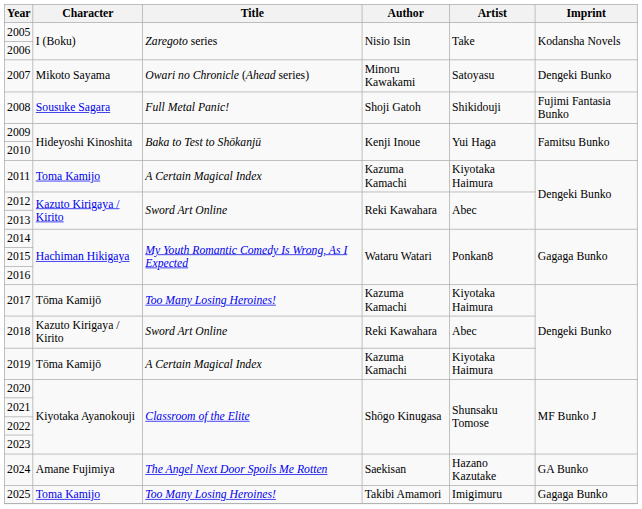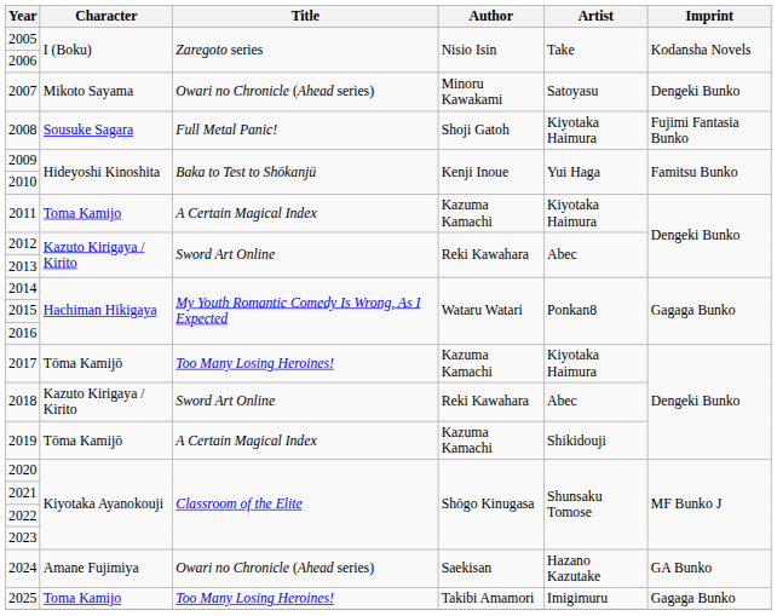 <table class="wikitable">
 <tr>
 <th>Year</th>
 <th>Character</th>
 <th>Title</th>
 <th>Author</th>
 <th>Artist</th>
 <th>Imprint</th>
 </tr>
 <tr>
 <td align="center">2005</td>
 <td rowspan="2">I (Boku)</td>
 <td rowspan="2"><em>Zaregoto</em> series</td>
 <td rowspan="2">Nisio Isin</td>
 <td rowspan="2">Take</td>
 <td rowspan="2">Kodansha Novels</td>
 </tr>
 <tr>
 <td align="center">2006</td>
 </tr>
 <tr>
 <td align="center">2007</td>
 <td>Mikoto Sayama</td>
 <td><em>Owari no Chronicle</em> (<em>Ahead</em> series)</td>
 <td>Minoru Kawakami</td>
 <td>Satoyasu</td>
 <td>Dengeki Bunko</td>
 </tr>
 <tr>
 <td align="center">2008</td>
 <td><a href='#'>Sousuke Sagara</a></td>
 <td><em>Full Metal Panic!</em></td>
 <td>Shoji Gatoh</td>
-<td>Shikidouji</td>
+<td>Kiyotaka Haimura</td>
 <td>Fujimi Fantasia Bunko</td>
 </tr>
 <tr>
 <td align="center">2009</td>
 <td rowspan="2">Hideyoshi Kinoshita</td>
 <td rowspan="2"><em>Baka to Test to Shōkanjū</em></td>
 <td rowspan="2">Kenji Inoue</td>
 <td rowspan="2">Yui Haga</td>
 <td rowspan="2">Famitsu Bunko</td>
 </tr>
 <tr>
 <td align="center">2010</td>
 </tr>
 <tr>
 <td align="center">2011</td>
 <td><a href='#'>Toma Kamijo</a></td>
 <td><em>A Certain Magical Index</em></td>
 <td>Kazuma Kamachi</td>
 <td>Kiyotaka Haimura</td>
 <td rowspan="3">Dengeki Bunko</td>
 </tr>
 <tr>
 <td align="center">2012</td>
 <td rowspan="2"><a href='#'>Kazuto Kirigaya / Kirito</a></td>
 <td rowspan="2"><em>Sword Art Online</em></td>
 <td rowspan="2">Reki Kawahara</td>
 <td rowspan="2">Abec</td>
 </tr>
 <tr>
 <td align="center">2013</td>
 </tr>
 <tr>
 <td align="center">2014</td>
 <td rowspan="3"><a href='#'>Hachiman Hikigaya</a></td>
 <td rowspan="3"><em><a href='#'>My Youth Romantic Comedy Is Wrong, As I Expected</a></em></td>
 <td rowspan="3">Wataru Watari</td>
 <td rowspan="3">Ponkan8</td>
 <td rowspan="3">Gagaga Bunko</td>
 </tr>
 <tr>
 <td align="center">2015</td>
 </tr>
 <tr>
 <td align="center">2016</td>
 </tr>
 <tr>
 <td align="center">2017</td>
 <td>Tōma Kamijō</td>
 <td><em><a href='#'>Too Many Losing Heroines!</a></em></td>
 <td>Kazuma Kamachi</td>
 <td>Kiyotaka Haimura</td>
 <td rowspan="3">Dengeki Bunko</td>
 </tr>
 <tr>
 <td align="center">2018</td>
 <td>Kazuto Kirigaya / Kirito</td>
 <td><em>Sword Art Online</em></td>
 <td>Reki Kawahara</td>
 <td>Abec</td>
 </tr>
 <tr>
 <td align="center">2019</td>
 <td>Tōma Kamijō</td>
 <td><em>A Certain Magical Index</em></td>
 <td>Kazuma Kamachi</td>
-<td>Kiyotaka Haimura</td>
+<td>Shikidouji</td>
 </tr>
 <tr>
 <td align="center">2020</td>
 <td rowspan="4">Kiyotaka Ayanokouji</td>
 <td rowspan="4"><em><a href='#'>Classroom of the Elite</a></em></td>
 <td rowspan="4">Shōgo Kinugasa</td>
 <td rowspan="4">Shunsaku Tomose</td>
 <td rowspan="4">MF Bunko J</td>
 </tr>
 <tr>
 <td align="center">2021</td>
 </tr>
 <tr>
 <td align="center">2022</td>
 </tr>
 <tr>
 <td align="center">2023</td>
 </tr>
 <tr>
 <td align="center">2024</td>
 <td>Amane Fujimiya</td>
-<td><em><a href='#'>The Angel Next Door Spoils Me Rotten</a></em></td>
+<td><em>Owari no Chronicle</em> (<em>Ahead</em> series)</td>
 <td>Saekisan</td>
 <td>Hazano Kazutake</td>
 <td>GA Bunko</td>
 </tr>
 <tr>
 <td align="center">2025</td>
 <td><a href='#'>Toma Kamijo</a></td>
 <td><em><a href='#'>Too Many Losing Heroines!</a></em></td>
 <td>Takibi Amamori</td>
 <td>Imigimuru</td>
 <td>Gagaga Bunko</td>
 </tr>
 <tr>
 </tr>
 </table>
